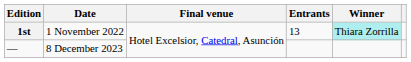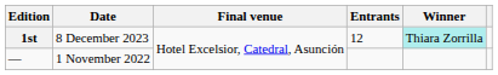 <table class="wikitable defaultcenter col2left col3left col5left" style="font-size:95%;">
 <tr>
 <th>Edition</th>
 <th>Date</th>
 <th>Final venue</th>
 <th>Entrants</th>
 <th>Winner</th>
 <th></th>
 </tr>
 <tr>
 <th>1st</th>
-<td>1 November 2022</td>
+<td>8 December 2023</td>
 <td rowspan=2>Hotel Excelsior, <a href='#'>Catedral</a>, Asunción</td>
-<td>13</td>
+<td>12</td>
 <td style="background: paleturquoise;">Thiara Zorrilla</td>
 <td></td>
 </tr>
 <tr>
 <td>—</td>
-<td>8 December 2023</td>
+<td>1 November 2022</td>
 <td></td>
 <td></td>
 <td></td>
 </tr>
 </table>
